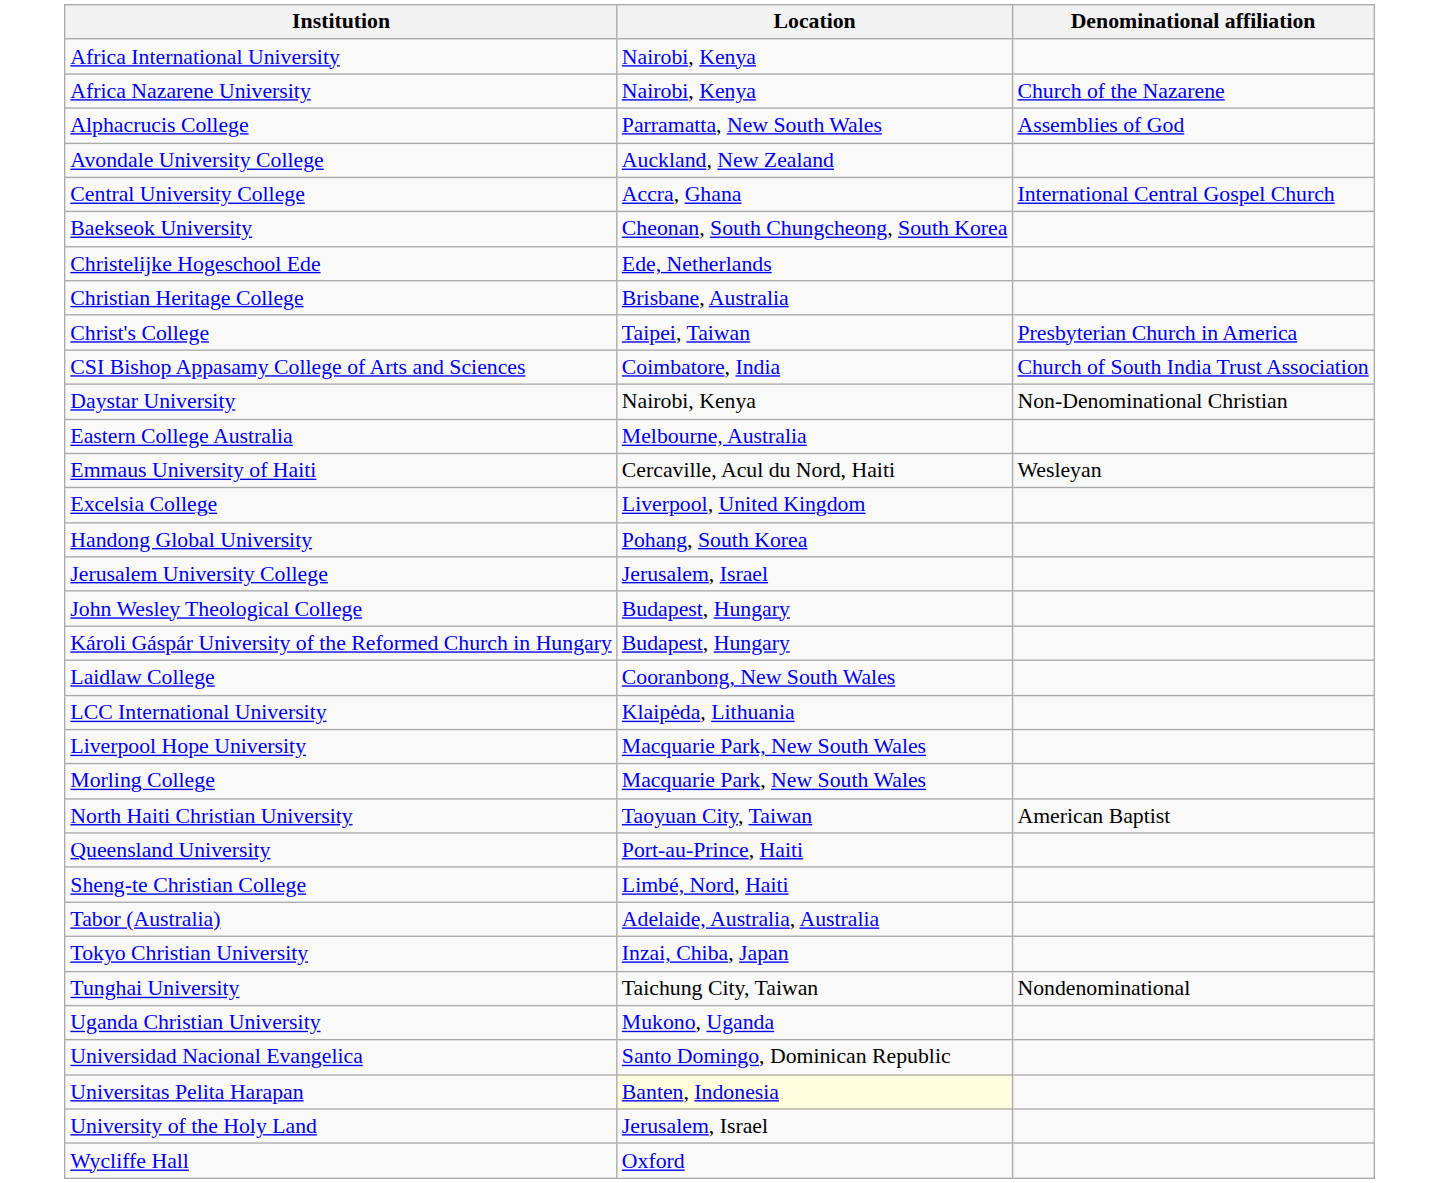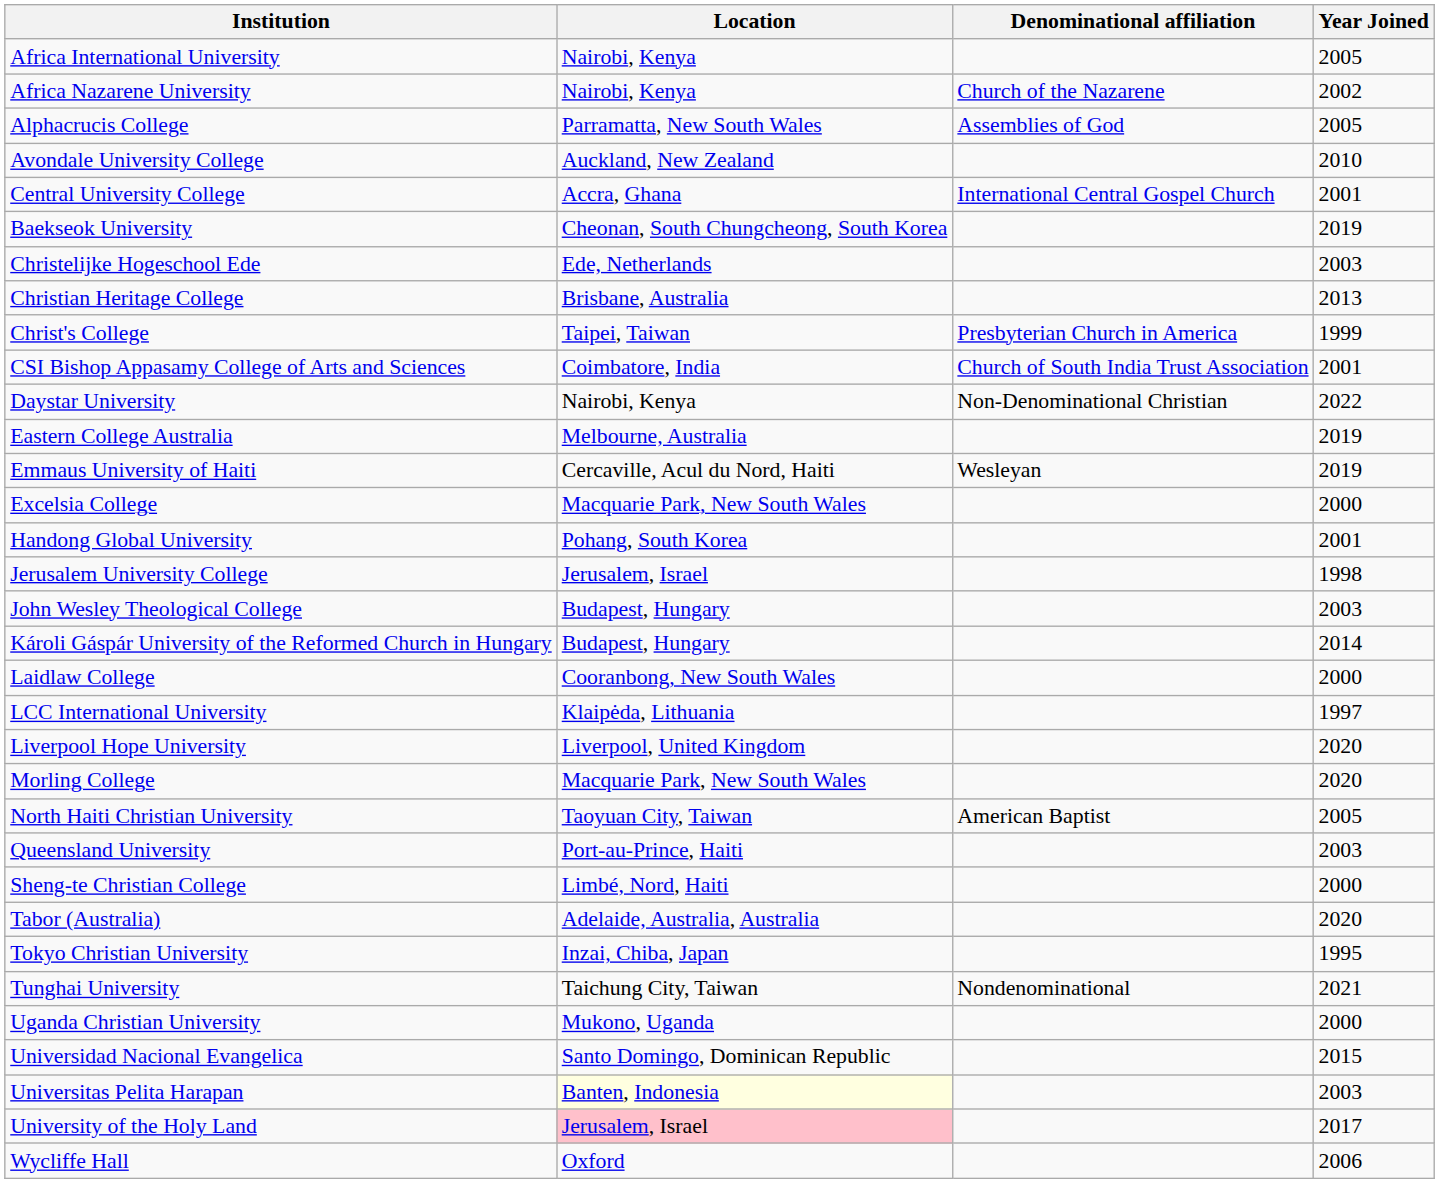 <table class="wikitable sortable" style="margin:auto;">
 <tr>
 <th>Institution</th>
 <th>Location</th>
 <th>Denominational affiliation</th>
+<th>Year Joined</th>
 </tr>
 <tr>
 <td><a href='#'>Africa International University</a></td>
 <td><a href='#'>Nairobi</a>, <a href='#'>Kenya</a></td>
 <td></td>
+<td>2005</td>
 </tr>
 <tr>
 <td><a href='#'>Africa Nazarene University</a></td>
 <td><a href='#'>Nairobi</a>, <a href='#'>Kenya</a></td>
 <td><a href='#'>Church of the Nazarene</a></td>
+<td>2002</td>
 </tr>
 <tr>
 <td><a href='#'>Alphacrucis College</a></td>
 <td><a href='#'>Parramatta</a>, <a href='#'>New South Wales</a></td>
 <td><a href='#'>Assemblies of God</a></td>
+<td>2005</td>
 </tr>
 <tr>
 <td><a href='#'>Avondale University College</a></td>
 <td><a href='#'>Auckland</a>, <a href='#'>New Zealand</a></td>
 <td></td>
+<td>2010</td>
 </tr>
 <tr>
 <td><a href='#'>Central University College</a></td>
 <td><a href='#'>Accra</a>, <a href='#'>Ghana</a></td>
 <td><a href='#'>International Central Gospel Church</a></td>
+<td>2001</td>
 </tr>
 <tr>
 <td><a href='#'>Baekseok University</a></td>
 <td><a href='#'>Cheonan</a>, <a href='#'>South Chungcheong</a>, <a href='#'>South Korea</a></td>
 <td></td>
+<td>2019</td>
 </tr>
 <tr>
 <td><a href='#'>Christelijke Hogeschool Ede</a></td>
 <td><a href='#'>Ede, Netherlands</a></td>
 <td></td>
+<td>2003</td>
 </tr>
 <tr>
 <td><a href='#'>Christian Heritage College</a></td>
 <td><a href='#'>Brisbane</a>, <a href='#'>Australia</a></td>
 <td></td>
+<td>2013</td>
 </tr>
 <tr>
 <td><a href='#'>Christ's College</a></td>
 <td><a href='#'>Taipei</a>, <a href='#'>Taiwan</a></td>
 <td><a href='#'>Presbyterian Church in America</a></td>
+<td>1999</td>
 </tr>
 <tr>
 <td><a href='#'>CSI Bishop Appasamy College of Arts and Sciences</a></td>
 <td><a href='#'>Coimbatore</a>, <a href='#'>India</a></td>
 <td><a href='#'>Church of South India Trust Association</a></td>
+<td>2001</td>
 </tr>
 <tr>
 <td><a href='#'>Daystar University</a></td>
 <td>Nairobi, Kenya</td>
 <td>Non-Denominational Christian</td>
+<td>2022</td>
 </tr>
 <tr>
 <td><a href='#'>Eastern College Australia</a></td>
 <td><a href='#'>Melbourne, Australia</a></td>
 <td></td>
+<td>2019</td>
 </tr>
 <tr>
 <td><a href='#'>Emmaus University of Haiti</a></td>
 <td>Cercaville, Acul du Nord, Haiti</td>
 <td>Wesleyan</td>
+<td>2019</td>
 </tr>
 <tr>
 <td><a href='#'>Excelsia College</a></td>
-<td><a href='#'>Liverpool</a>, <a href='#'>United Kingdom</a></td>
+<td><a href='#'>Macquarie Park, New South Wales</a></td>
 <td></td>
+<td>2000</td>
 </tr>
 <tr>
 <td><a href='#'>Handong Global University</a></td>
 <td><a href='#'>Pohang</a>, <a href='#'>South Korea</a></td>
 <td></td>
+<td>2001</td>
 </tr>
 <tr>
 <td><a href='#'>Jerusalem University College</a></td>
 <td><a href='#'>Jerusalem</a>, <a href='#'>Israel</a></td>
 <td></td>
+<td>1998</td>
 </tr>
 <tr>
 <td><a href='#'>John Wesley Theological College</a></td>
 <td><a href='#'>Budapest</a>, <a href='#'>Hungary</a></td>
 <td></td>
+<td>2003</td>
 </tr>
 <tr>
 <td><a href='#'>Károli Gáspár University of the Reformed Church in Hungary</a></td>
 <td><a href='#'>Budapest</a>, <a href='#'>Hungary</a></td>
 <td></td>
+<td>2014</td>
 </tr>
 <tr>
 <td><a href='#'>Laidlaw College</a></td>
 <td><a href='#'>Cooranbong, New South Wales</a></td>
 <td></td>
+<td>2000</td>
 </tr>
 <tr>
 <td><a href='#'>LCC International University</a></td>
 <td><a href='#'>Klaipėda</a>, <a href='#'>Lithuania</a></td>
 <td></td>
+<td>1997</td>
 </tr>
 <tr>
 <td><a href='#'>Liverpool Hope University</a></td>
-<td><a href='#'>Macquarie Park, New South Wales</a></td>
+<td><a href='#'>Liverpool</a>, <a href='#'>United Kingdom</a></td>
 <td></td>
+<td>2020</td>
 </tr>
 <tr>
 <td><a href='#'>Morling College</a></td>
 <td><a href='#'>Macquarie Park</a>, <a href='#'>New South Wales</a></td>
 <td></td>
+<td>2020</td>
 </tr>
 <tr>
 <td><a href='#'>North Haiti Christian University</a></td>
 <td><a href='#'>Taoyuan City</a>, <a href='#'>Taiwan</a></td>
 <td>American Baptist</td>
+<td>2005</td>
 </tr>
 <tr>
 <td><a href='#'>Queensland University</a></td>
 <td><a href='#'>Port-au-Prince</a>, <a href='#'>Haiti</a></td>
 <td></td>
+<td>2003</td>
 </tr>
 <tr>
 <td><a href='#'>Sheng-te Christian College</a></td>
 <td><a href='#'>Limbé, Nord</a>, <a href='#'>Haiti</a></td>
 <td></td>
+<td>2000</td>
 </tr>
 <tr>
 <td><a href='#'>Tabor (Australia)</a></td>
 <td><a href='#'>Adelaide, Australia</a>, <a href='#'>Australia</a></td>
 <td></td>
+<td>2020</td>
 </tr>
 <tr>
 <td><a href='#'>Tokyo Christian University</a></td>
 <td><a href='#'>Inzai, Chiba</a>, <a href='#'>Japan</a></td>
 <td></td>
+<td>1995</td>
 </tr>
 <tr>
 <td><a href='#'>Tunghai University</a></td>
 <td>Taichung City, Taiwan</td>
 <td>Nondenominational</td>
+<td>2021</td>
 </tr>
 <tr>
 <td><a href='#'>Uganda Christian University</a></td>
 <td><a href='#'>Mukono</a>, <a href='#'>Uganda</a></td>
 <td></td>
+<td>2000</td>
 </tr>
 <tr>
 <td><a href='#'>Universidad Nacional Evangelica</a></td>
 <td><a href='#'>Santo Domingo</a>, Dominican Republic</td>
 <td></td>
+<td>2015</td>
 </tr>
 <tr>
 <td><a href='#'>Universitas Pelita Harapan</a></td>
 <td style="background: lightyellow;"><a href='#'>Banten</a>, <a href='#'>Indonesia</a></td>
 <td></td>
+<td>2003</td>
 </tr>
 <tr>
 <td><a href='#'>University of the Holy Land</a></td>
-<td><a href='#'>Jerusalem</a>, Israel</td>
+<td style="background: pink;"><a href='#'>Jerusalem</a>, Israel</td>
 <td></td>
+<td>2017</td>
 </tr>
 <tr>
 <td><a href='#'>Wycliffe Hall</a></td>
 <td><a href='#'>Oxford</a></td>
 <td></td>
+<td>2006</td>
 </tr>
 </table>
